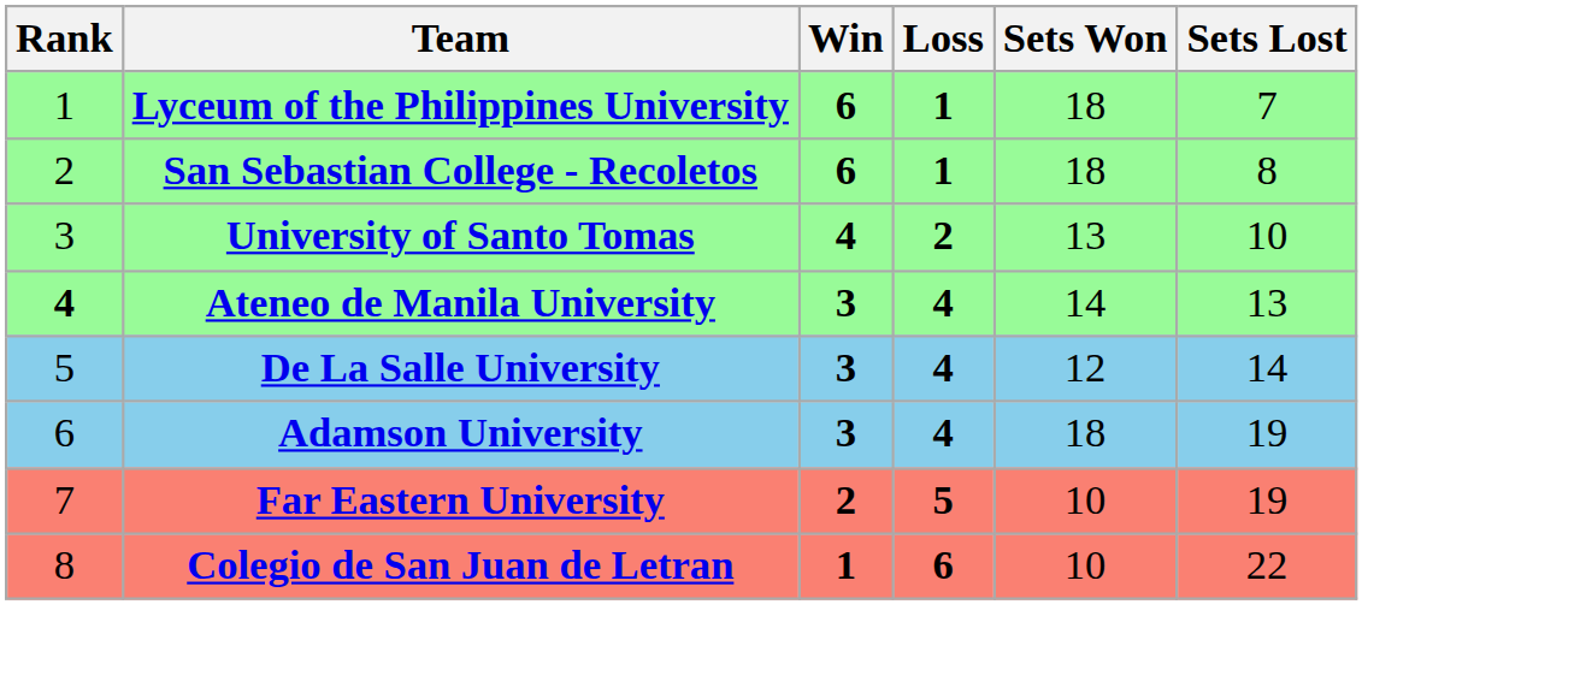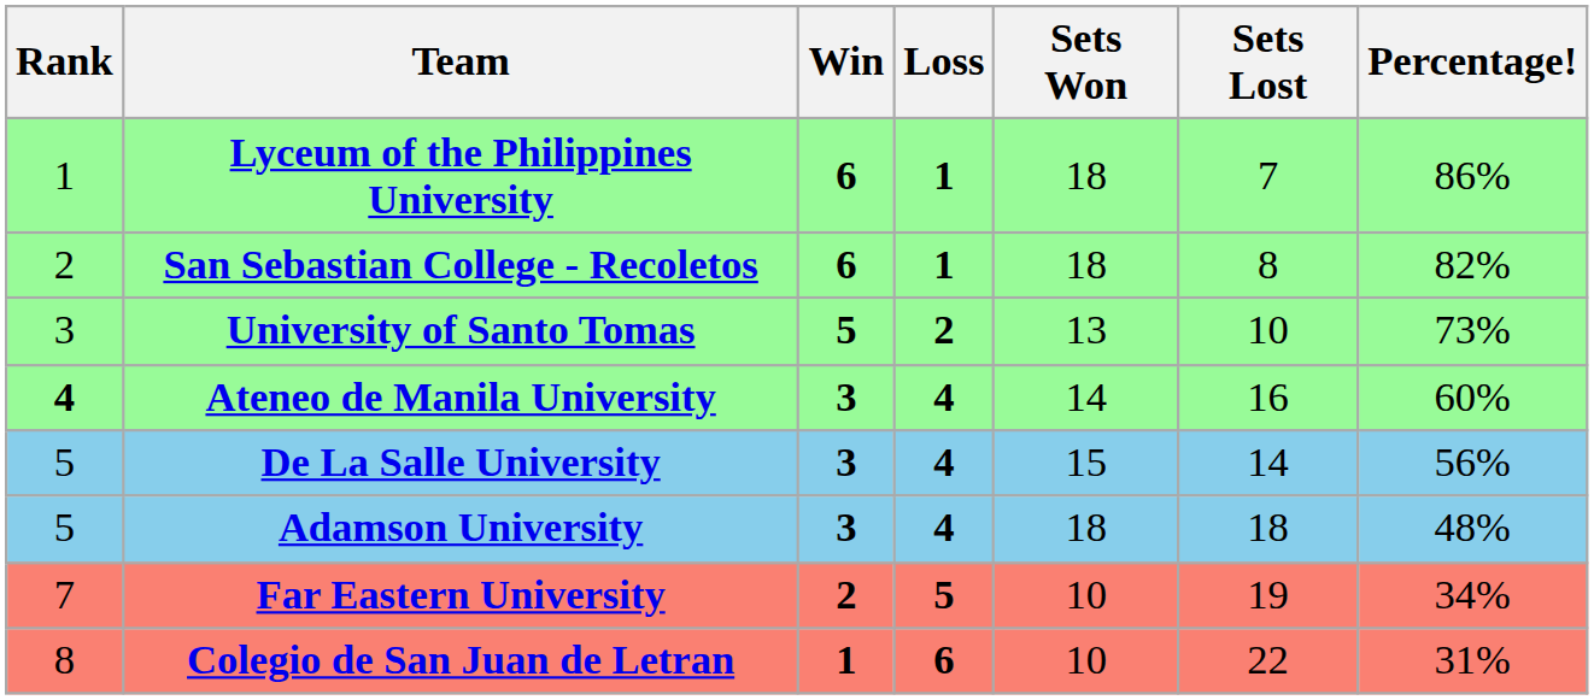 <table class="wikitable" align="center"|>
 <tr>
 <th>Rank</th>
 <th>Team</th>
 <th>Win</th>
 <th>Loss</th>
 <th>Sets Won</th>
 <th>Sets Lost</th>
+<th>Percentage!</th>
 </tr>
 <tr style="text-align:center; background:#98fb98;">
 <td>1</td>
 <td><strong><a href='#'>Lyceum of the Philippines University</a></strong></td>
 <td><strong>6</strong></td>
 <td><strong>1</strong></td>
 <td>18</td>
 <td>7</td>
+<td>86%</td>
 </tr>
 <tr style="text-align:center; background:#98fb98;">
 <td>2</td>
 <td><strong><a href='#'>San Sebastian College - Recoletos</a></strong></td>
 <td><strong>6</strong></td>
 <td><strong>1</strong></td>
 <td>18</td>
 <td>8</td>
+<td>82%</td>
 </tr>
 <tr style="text-align:center; background:#98fb98;">
 <td>3</td>
 <td><strong><a href='#'>University of Santo Tomas</a></strong></td>
-<td><strong>4</strong></td>
+<td><strong>5</strong></td>
 <td><strong>2</strong></td>
 <td>13</td>
 <td>10</td>
+<td>73%</td>
 </tr>
 <tr style="text-align:center; background:#98fb98;">
 <td><strong>4</strong></td>
 <td><strong><a href='#'>Ateneo de Manila University</a></strong></td>
 <td><strong>3</strong></td>
 <td><strong>4</strong></td>
 <td>14</td>
-<td>13</td>
+<td>16</td>
+<td>60%</td>
 </tr>
 <tr style="text-align:center; background:skyblue;">
 <td>5</td>
 <td><strong><a href='#'>De La Salle University</a></strong></td>
 <td><strong>3</strong></td>
 <td><strong>4</strong></td>
-<td>12</td>
+<td>15</td>
 <td>14</td>
+<td>56%</td>
 </tr>
 <tr style="text-align:center; background:skyblue;">
-<td>6</td>
+<td>5</td>
 <td><strong><a href='#'>Adamson University</a></strong></td>
 <td><strong>3</strong></td>
 <td><strong>4</strong></td>
 <td>18</td>
-<td>19</td>
+<td>18</td>
+<td>48%</td>
 </tr>
 <tr style="text-align:center; background:salmon;">
 <td>7</td>
 <td><strong><a href='#'>Far Eastern University</a></strong></td>
 <td><strong>2</strong></td>
 <td><strong>5</strong></td>
 <td>10</td>
 <td>19</td>
+<td>34%</td>
 </tr>
 <tr style="text-align:center; background:salmon;">
 <td>8</td>
 <td><strong><a href='#'>Colegio de San Juan de Letran</a></strong></td>
 <td><strong>1</strong></td>
 <td><strong>6</strong></td>
 <td>10</td>
 <td>22</td>
+<td>31%</td>
 </tr>
 </table>
